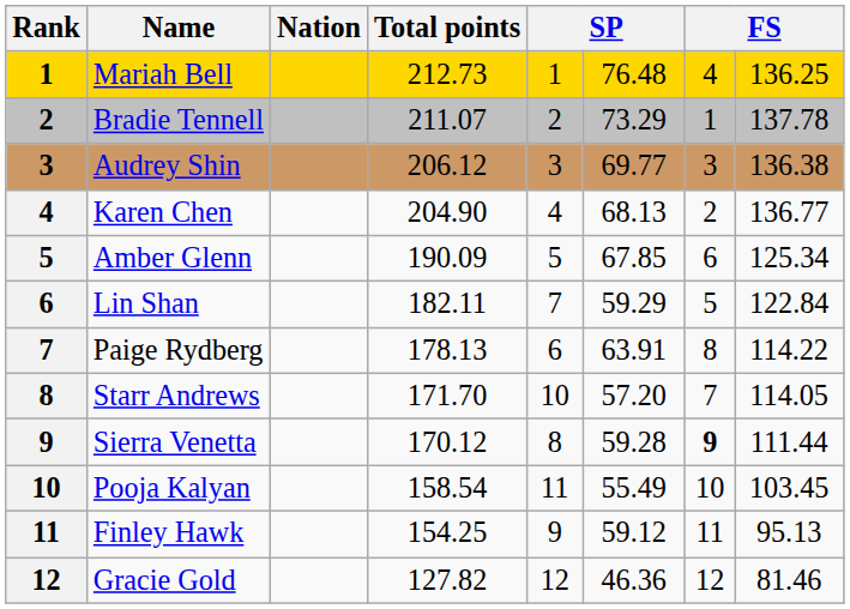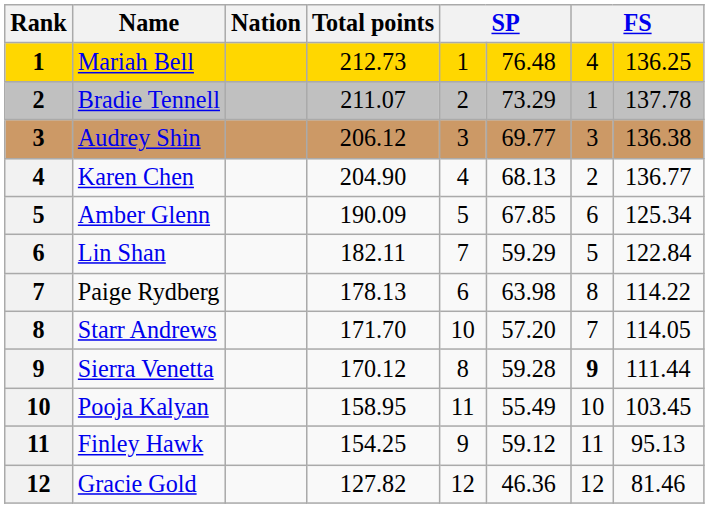 <table class="wikitable sortable">
 <tr>
 <th>Rank</th>
 <th>Name</th>
 <th>Nation</th>
 <th>Total points</th>
 <th colspan="2" width="80px"><a href='#'>SP</a></th>
 <th colspan="2" width="80px"><a href='#'>FS</a></th>
 </tr>
 <tr bgcolor="gold">
 <td align="center"><strong>1</strong></td>
 <td><a href='#'>Mariah Bell</a></td>
 <td></td>
 <td align="center">212.73</td>
 <td align="center">1</td>
 <td align="center">76.48</td>
 <td align="center">4</td>
 <td align="center">136.25</td>
 </tr>
 <tr bgcolor="silver">
 <td align="center"><strong>2</strong></td>
 <td><a href='#'>Bradie Tennell</a></td>
 <td></td>
 <td align="center">211.07</td>
 <td align="center">2</td>
 <td align="center">73.29</td>
 <td align="center">1</td>
 <td align="center">137.78</td>
 </tr>
 <tr bgcolor="cc9966">
 <td align="center"><strong>3</strong></td>
 <td><a href='#'>Audrey Shin</a></td>
 <td></td>
 <td align="center">206.12</td>
 <td align="center">3</td>
 <td align="center">69.77</td>
 <td align="center">3</td>
 <td align="center">136.38</td>
 </tr>
 <tr>
 <th>4</th>
 <td><a href='#'>Karen Chen</a></td>
 <td></td>
 <td align="center">204.90</td>
 <td align="center">4</td>
 <td align="center">68.13</td>
 <td align="center">2</td>
 <td align="center">136.77</td>
 </tr>
 <tr>
 <th>5</th>
 <td><a href='#'>Amber Glenn</a></td>
 <td></td>
 <td align="center">190.09</td>
 <td align="center">5</td>
 <td align="center">67.85</td>
 <td align="center">6</td>
 <td align="center">125.34</td>
 </tr>
 <tr>
 <th>6</th>
 <td><a href='#'>Lin Shan</a></td>
 <td></td>
 <td align="center">182.11</td>
 <td align="center">7</td>
 <td align="center">59.29</td>
 <td align="center">5</td>
 <td align="center">122.84</td>
 </tr>
 <tr>
 <th>7</th>
 <td>Paige Rydberg</td>
 <td></td>
 <td align="center">178.13</td>
 <td align="center">6</td>
-<td align="center">63.91</td>
+<td align="center">63.98</td>
 <td align="center">8</td>
 <td align="center">114.22</td>
 </tr>
 <tr>
 <th>8</th>
 <td><a href='#'>Starr Andrews</a></td>
 <td></td>
 <td align="center">171.70</td>
 <td align="center">10</td>
 <td align="center">57.20</td>
 <td align="center">7</td>
 <td align="center">114.05</td>
 </tr>
 <tr>
 <th>9</th>
 <td><a href='#'>Sierra Venetta</a></td>
 <td></td>
 <td align="center">170.12</td>
 <td align="center">8</td>
 <td align="center">59.28</td>
 <td align="center"><strong>9</strong></td>
 <td align="center">111.44</td>
 </tr>
 <tr>
 <th>10</th>
 <td><a href='#'>Pooja Kalyan</a></td>
 <td></td>
-<td align="center">158.54</td>
+<td align="center">158.95</td>
 <td align="center">11</td>
 <td align="center">55.49</td>
 <td align="center">10</td>
 <td align="center">103.45</td>
 </tr>
 <tr>
 <th>11</th>
 <td><a href='#'>Finley Hawk</a></td>
 <td></td>
 <td align="center">154.25</td>
 <td align="center">9</td>
 <td align="center">59.12</td>
 <td align="center">11</td>
 <td align="center">95.13</td>
 </tr>
 <tr>
 <th>12</th>
 <td><a href='#'>Gracie Gold</a></td>
 <td></td>
 <td align="center">127.82</td>
 <td align="center">12</td>
 <td align="center">46.36</td>
 <td align="center">12</td>
 <td align="center">81.46</td>
 </tr>
 </table>
